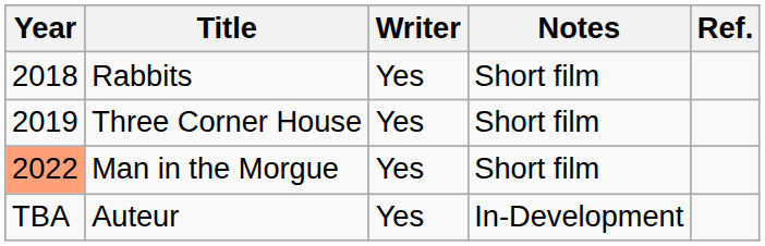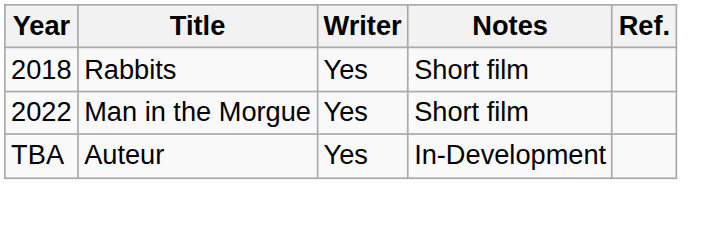 <table class="wikitable">
 <tr>
 <th>Year</th>
 <th>Title</th>
 <th>Writer</th>
 <th>Notes</th>
 <th>Ref.</th>
 </tr>
 <tr>
 <td>2018</td>
 <td>Rabbits</td>
 <td>Yes</td>
 <td>Short film</td>
 <td></td>
 </tr>
 <tr>
-<td>2019</td>
-<td>Three Corner House</td>
-<td>Yes</td>
-<td>Short film</td>
-<td></td>
-</tr>
-<tr>
-<td style="background: lightsalmon;">2022</td>
+<td>2022</td>
 <td>Man in the Morgue</td>
 <td>Yes</td>
 <td>Short film</td>
 <td></td>
 </tr>
 <tr>
 <td>TBA</td>
 <td>Auteur</td>
 <td>Yes</td>
 <td>In-Development</td>
 <td></td>
 </tr>
 </table>
